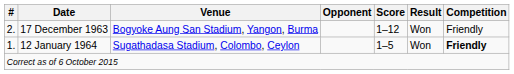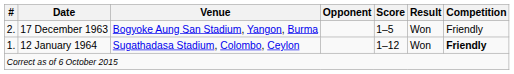 <table class="wikitable" style="font-size:95%;">
 <tr>
 <th>#</th>
 <th>Date</th>
 <th>Venue</th>
 <th>Opponent</th>
 <th>Score</th>
 <th>Result</th>
 <th>Competition</th>
 </tr>
 <tr>
 <td>2.</td>
 <td>17 December 1963</td>
 <td><a href='#'>Bogyoke Aung San Stadium</a>, <a href='#'>Yangon</a>, <a href='#'>Burma</a></td>
 <td></td>
-<td>1–12</td>
+<td>1–5</td>
 <td>Won</td>
 <td>Friendly</td>
 </tr>
 <tr>
 <td>1.</td>
 <td>12 January 1964</td>
 <td><a href='#'>Sugathadasa Stadium</a>, <a href='#'>Colombo</a>, <a href='#'>Ceylon</a></td>
 <td></td>
-<td>1–5</td>
+<td>1–12</td>
 <td>Won</td>
 <td><strong>Friendly</strong></td>
 </tr>
 <tr>
 <td colspan="12"><small><em>Correct as of 6 October 2015</em></small></td>
 </tr>
 </table>
